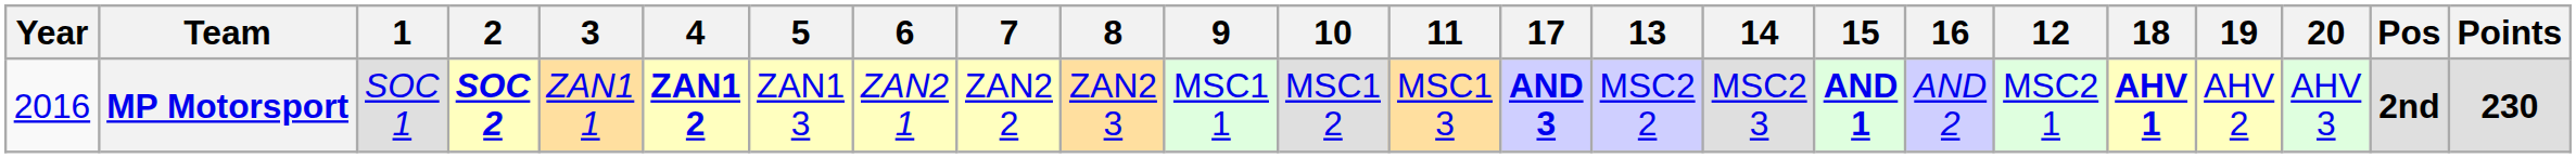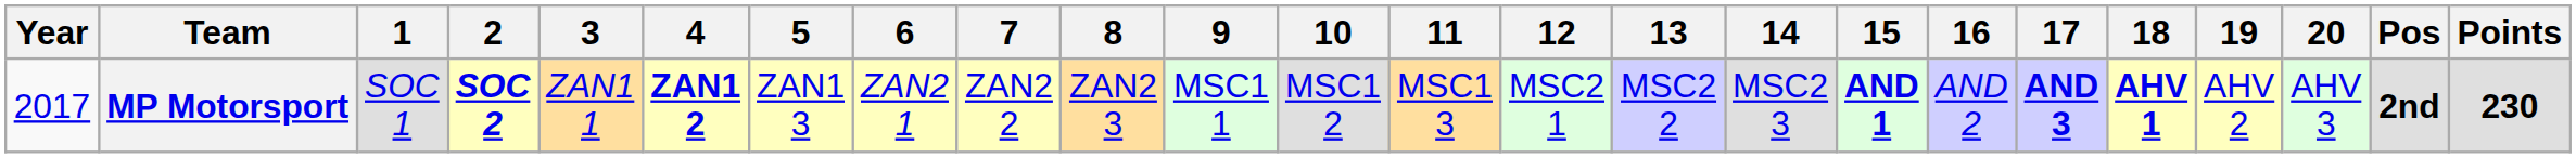 <table class="wikitable" style="text-align:center; font-size:85%">
 <tr>
 <th>Year</th>
 <th>Team</th>
 <th>1</th>
 <th>2</th>
 <th>3</th>
 <th>4</th>
 <th>5</th>
 <th>6</th>
 <th>7</th>
 <th>8</th>
 <th>9</th>
 <th>10</th>
 <th>11</th>
-<th>17</th>
+<th>12</th>
 <th>13</th>
 <th>14</th>
 <th>15</th>
 <th>16</th>
-<th>12</th>
+<th>17</th>
 <th>18</th>
 <th>19</th>
 <th>20</th>
 <th>Pos</th>
 <th>Points</th>
 </tr>
 <tr>
-<td><a href='#'>2016</a></td>
+<td><a href='#'>2017</a></td>
 <th nowrap><a href='#'>MP Motorsport</a></th>
 <td style="background:#DFDFDF;"><em><a href='#'>SOC<br>1</a></em><br></td>
 <td style="background:#FFFFBF;"><strong><em><a href='#'>SOC<br>2</a></em></strong><br></td>
 <td style="background:#FFDF9F;"><em><a href='#'>ZAN1<br>1</a></em><br></td>
 <td style="background:#FFFFBF;"><strong><a href='#'>ZAN1<br>2</a><br></strong></td>
 <td style="background:#FFFFBF;"><a href='#'>ZAN1<br>3</a><br></td>
 <td style="background:#FFFFBF;"><em><a href='#'>ZAN2<br>1</a></em><br></td>
 <td style="background:#FFFFBF;"><a href='#'>ZAN2<br>2</a><br></td>
 <td style="background:#FFDF9F;"><a href='#'>ZAN2<br>3</a><br></td>
 <td style="background:#DFFFDF;"><a href='#'>MSC1<br>1</a><br></td>
 <td style="background:#DFDFDF;"><a href='#'>MSC1<br>2</a><br></td>
 <td style="background:#FFDF9F;"><a href='#'>MSC1<br>3</a><br></td>
-<td style="background:#CFCFFF;"><strong><a href='#'>AND<br>3</a></strong><br></td>
+<td style="background:#DFFFDF;"><a href='#'>MSC2<br>1</a><br></td>
 <td style="background:#CFCFFF;"><a href='#'>MSC2<br>2</a><br></td>
 <td style="background:#DFDFDF;"><a href='#'>MSC2<br>3</a><br></td>
 <td style="background:#DFFFDF;"><strong><a href='#'>AND<br>1</a></strong><br></td>
 <td style="background:#CFCFFF;"><em><a href='#'>AND<br>2</a></em><br></td>
-<td style="background:#DFFFDF;"><a href='#'>MSC2<br>1</a><br></td>
+<td style="background:#CFCFFF;"><strong><a href='#'>AND<br>3</a></strong><br></td>
 <td style="background:#FFFFBF;"><strong><a href='#'>AHV<br>1</a></strong><br></td>
 <td style="background:#FFFFBF;"><a href='#'>AHV<br>2</a><br></td>
 <td style="background:#DFFFDF;"><a href='#'>AHV<br>3</a><br></td>
 <th style="background:#DFDFDF;">2nd</th>
 <th style="background:#DFDFDF;">230</th>
 </tr>
 </table>
